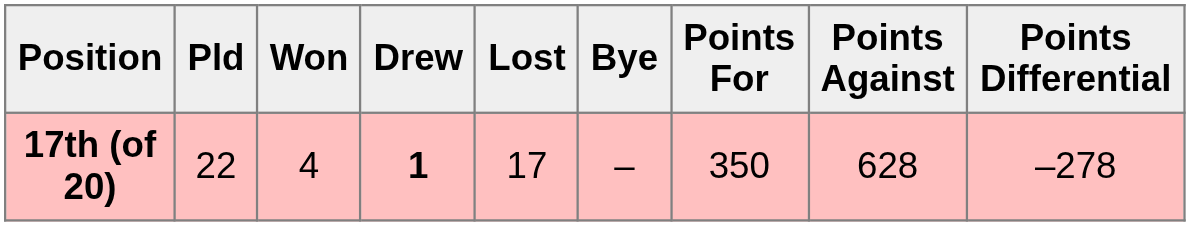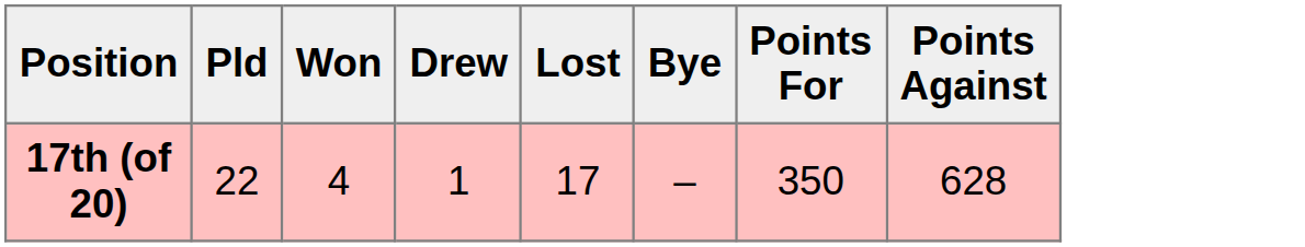 <table style=border-collapse:collapse border=1 cellspacing=0 cellpadding=5>
 <tr style="text-align:center; background:#efefef;">
 <th width=20>Position</th>
 <th width=20>Pld</th>
 <th width=20>Won</th>
 <th width=20>Drew</th>
 <th width=20>Lost</th>
 <th width=20>Bye</th>
 <th width=20>Points For</th>
 <th width=20>Points Against</th>
-<th width=25>Points Differential</th>
 </tr>
 <tr style="text-align:center; background:#ffc0c0;">
 <td><strong>17th (of 20)</strong></td>
 <td>22</td>
 <td>4</td>
-<td><strong>1</strong></td>
+<td>1</td>
 <td>17</td>
 <td>–</td>
 <td>350</td>
 <td>628</td>
-<td>–278</td>
 </tr>
 </table>
